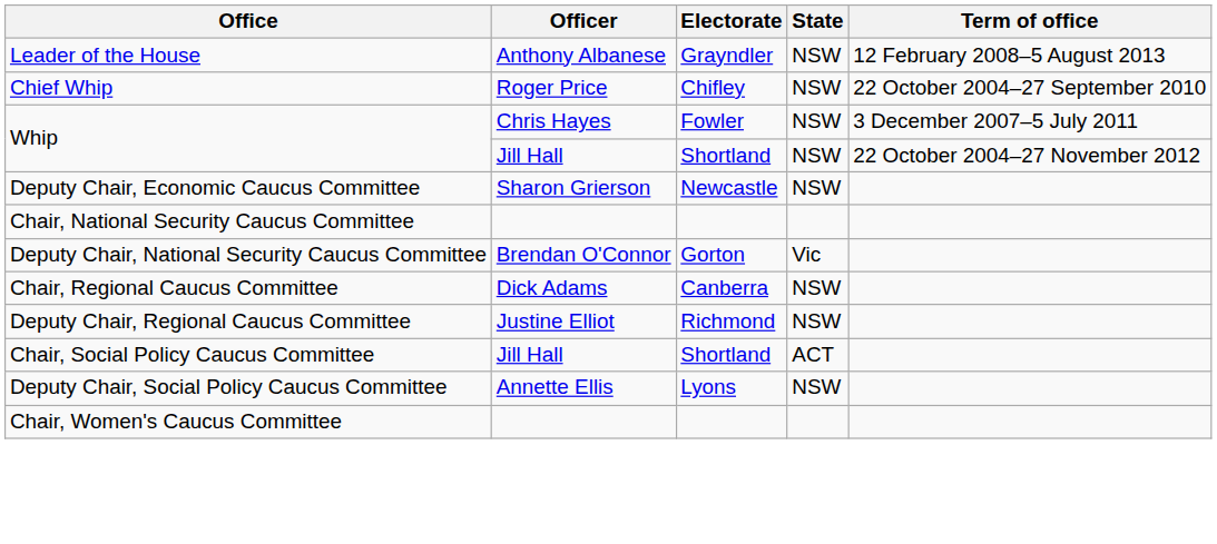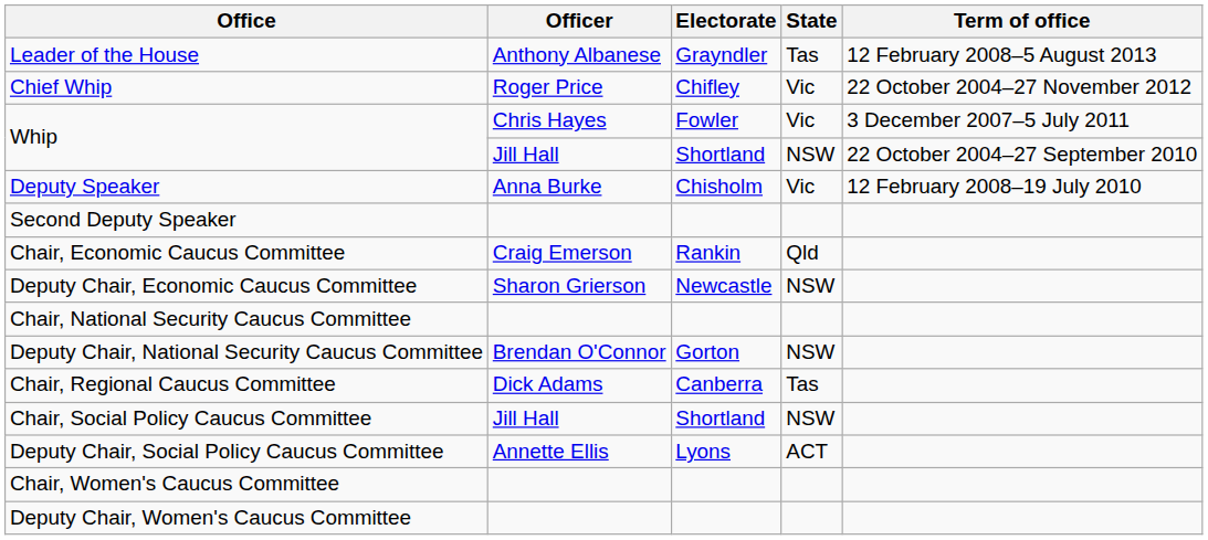 <table class="wikitable sortable">
 <tr>
 <th>Office</th>
 <th>Officer</th>
 <th>Electorate</th>
 <th>State</th>
 <th>Term of office</th>
 </tr>
 <tr>
 <td><a href='#'>Leader of the House</a></td>
 <td><a href='#'>Anthony Albanese</a></td>
 <td><a href='#'>Grayndler</a></td>
-<td>NSW</td>
+<td>Tas</td>
 <td>12 February 2008–5 August 2013</td>
 </tr>
 <tr>
 <td><a href='#'>Chief Whip</a></td>
 <td><a href='#'>Roger Price</a></td>
 <td><a href='#'>Chifley</a></td>
-<td>NSW</td>
-<td>22 October 2004–27 September 2010</td>
+<td>Vic</td>
+<td>22 October 2004–27 November 2012</td>
 </tr>
 <tr>
 <td rowspan="2">Whip</td>
 <td><a href='#'>Chris Hayes</a></td>
 <td><a href='#'>Fowler</a></td>
-<td>NSW</td>
+<td>Vic</td>
 <td>3 December 2007–5 July 2011</td>
 </tr>
 <tr>
 <td><a href='#'>Jill Hall</a></td>
 <td><a href='#'>Shortland</a></td>
 <td>NSW</td>
-<td>22 October 2004–27 November 2012</td>
+<td>22 October 2004–27 September 2010</td>
+</tr>
+<tr>
+<td><a href='#'>Deputy Speaker</a></td>
+<td><a href='#'>Anna Burke</a></td>
+<td><a href='#'>Chisholm</a></td>
+<td>Vic</td>
+<td>12 February 2008–19 July 2010</td>
+</tr>
+<tr>
+<td>Second Deputy Speaker</td>
+<td></td>
+<td></td>
+<td></td>
+<td></td>
+</tr>
+<tr>
+<td>Chair, Economic Caucus Committee</td>
+<td><a href='#'>Craig Emerson</a></td>
+<td><a href='#'>Rankin</a></td>
+<td>Qld</td>
+<td></td>
 </tr>
 <tr>
 <td>Deputy Chair, Economic Caucus Committee</td>
 <td><a href='#'>Sharon Grierson</a></td>
 <td><a href='#'>Newcastle</a></td>
 <td>NSW</td>
 <td></td>
 </tr>
 <tr>
 <td>Chair, National Security Caucus Committee</td>
 <td></td>
 <td></td>
 <td></td>
 <td></td>
 </tr>
 <tr>
 <td>Deputy Chair, National Security Caucus Committee</td>
 <td><a href='#'>Brendan O'Connor</a></td>
 <td><a href='#'>Gorton</a></td>
-<td>Vic</td>
+<td>NSW</td>
 <td></td>
 </tr>
 <tr>
 <td>Chair, Regional Caucus Committee</td>
 <td><a href='#'>Dick Adams</a></td>
 <td><a href='#'>Canberra</a></td>
-<td>NSW</td>
-<td></td>
-</tr>
-<tr>
-<td>Deputy Chair, Regional Caucus Committee</td>
-<td><a href='#'>Justine Elliot</a></td>
-<td><a href='#'>Richmond</a></td>
-<td>NSW</td>
+<td>Tas</td>
 <td></td>
 </tr>
 <tr>
 <td>Chair, Social Policy Caucus Committee</td>
 <td><a href='#'>Jill Hall</a></td>
 <td><a href='#'>Shortland</a></td>
-<td>ACT</td>
+<td>NSW</td>
 <td></td>
 </tr>
 <tr>
 <td>Deputy Chair, Social Policy Caucus Committee</td>
 <td><a href='#'>Annette Ellis</a></td>
 <td><a href='#'>Lyons</a></td>
-<td>NSW</td>
+<td>ACT</td>
 <td></td>
 </tr>
 <tr>
 <td>Chair, Women's Caucus Committee</td>
 <td></td>
 <td></td>
 <td></td>
 <td></td>
 </tr>
+<tr>
+<td>Deputy Chair, Women's Caucus Committee</td>
+<td></td>
+<td></td>
+<td></td>
+<td></td>
+</tr>
 </table>
